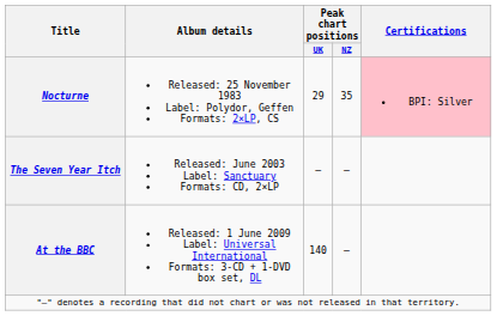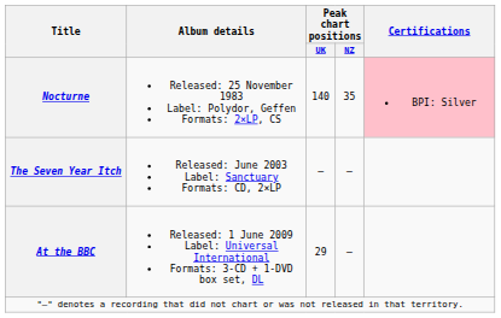 <table class="wikitable plainrowheaders" style="text-align:center;">
 <tr>
 <th scope="col" rowspan="2" style="width:12em;">Title</th>
 <th scope="col" rowspan="2" style="width:18em;">Album details</th>
 <th scope="col" colspan="2">Peak chart positions</th>
 <th scope="col" rowspan="2" style="width:13em;"><a href='#'>Certifications</a></th>
 </tr>
 <tr>
 <th scope="col" style="width:2.5em;font-size:85%;"><a href='#'>UK</a><br></th>
 <th scope="col" style="width:2.5em;font-size:85%;"><a href='#'>NZ</a><br></th>
 </tr>
 <tr>
 <th scope="row"><em><a href='#'>Nocturne</a></em></th>
 <td><br><ul><li>Released: 25 November 1983</li><li>Label: Polydor, Geffen</li><li>Formats: <a href='#'>2×LP</a>, CS</li></ul></td>
-<td>29</td>
+<td>140</td>
 <td>35</td>
 <td style="background: pink;"><br><ul><li>BPI: Silver</li></ul></td>
 </tr>
 <tr>
 <th scope="row"><em><a href='#'>The Seven Year Itch</a></em></th>
 <td><br><ul><li>Released: June 2003</li><li>Label: <a href='#'>Sanctuary</a></li><li>Formats: CD, 2×LP</li></ul></td>
 <td>—</td>
 <td>—</td>
 <td></td>
 </tr>
 <tr>
 <th scope="row"><em><a href='#'>At the BBC</a></em></th>
 <td><br><ul><li>Released: 1 June 2009</li><li>Label: <a href='#'>Universal International</a></li><li>Formats: 3-CD + 1-DVD box set, <a href='#'>DL</a></li></ul></td>
-<td>140</td>
+<td>29</td>
 <td>—</td>
 <td></td>
 </tr>
 <tr>
 <td colspan="6" style="font-size:90%">"—" denotes a recording that did not chart or was not released in that territory.</td>
 </tr>
 </table>
